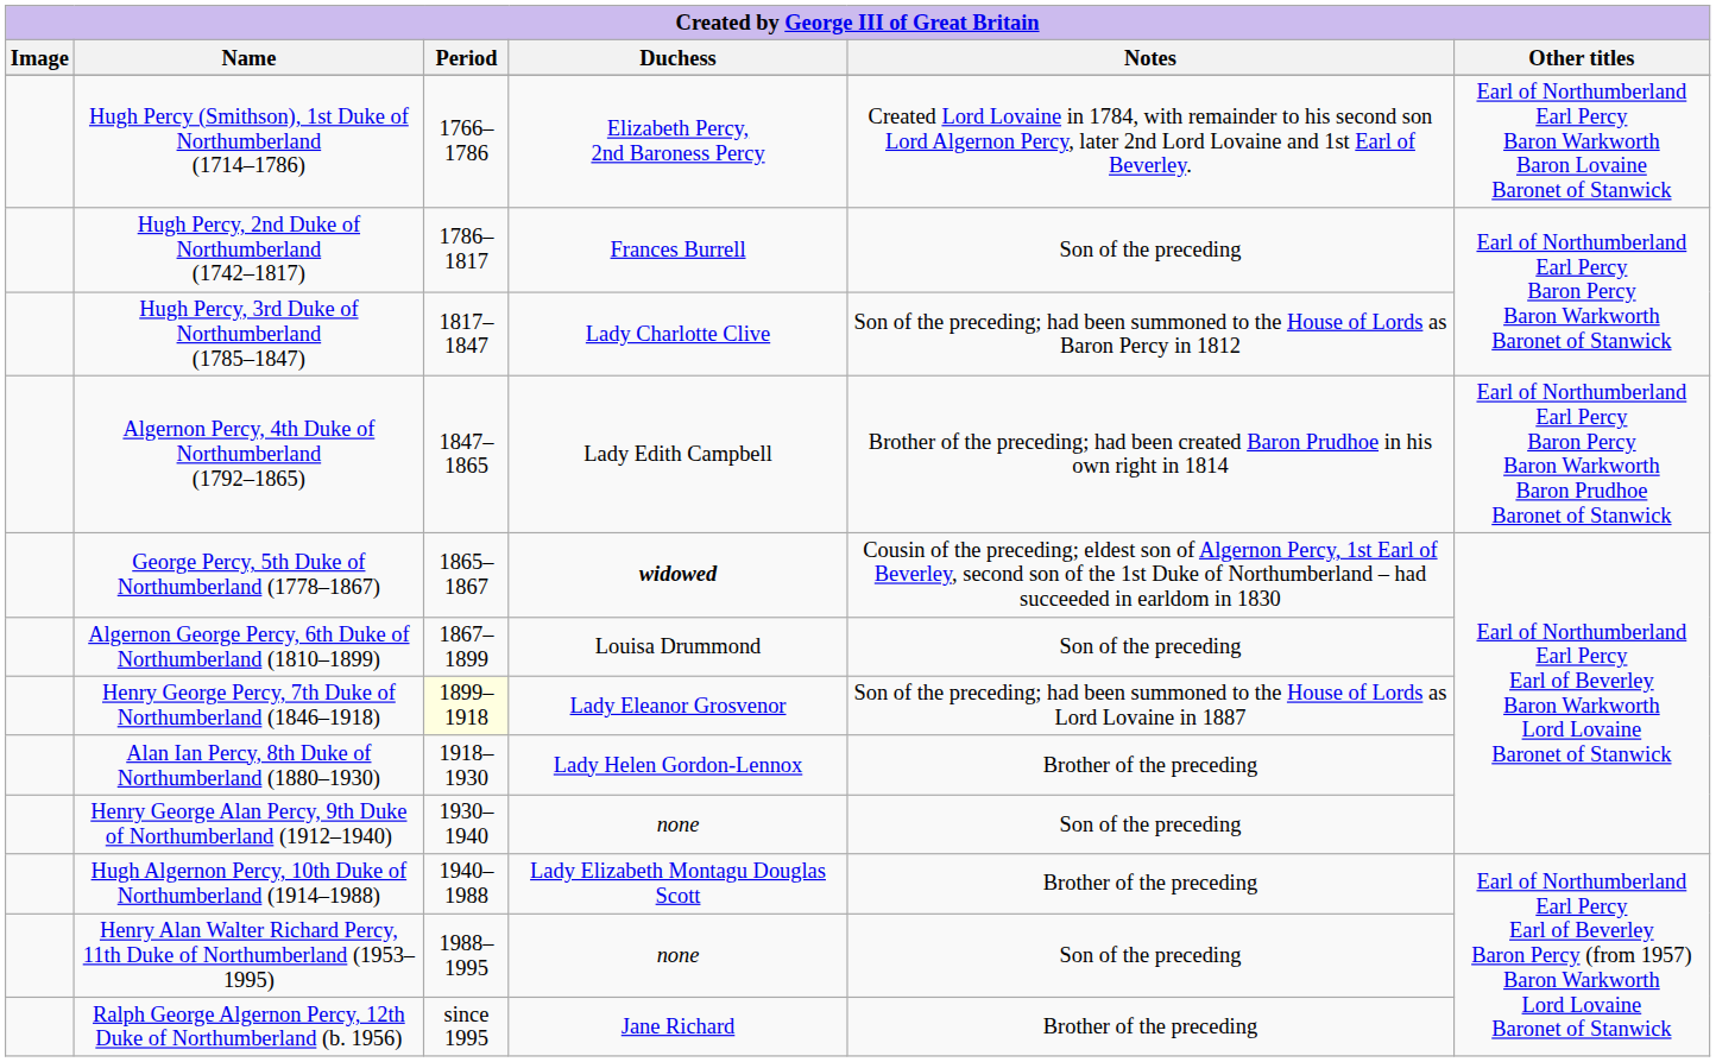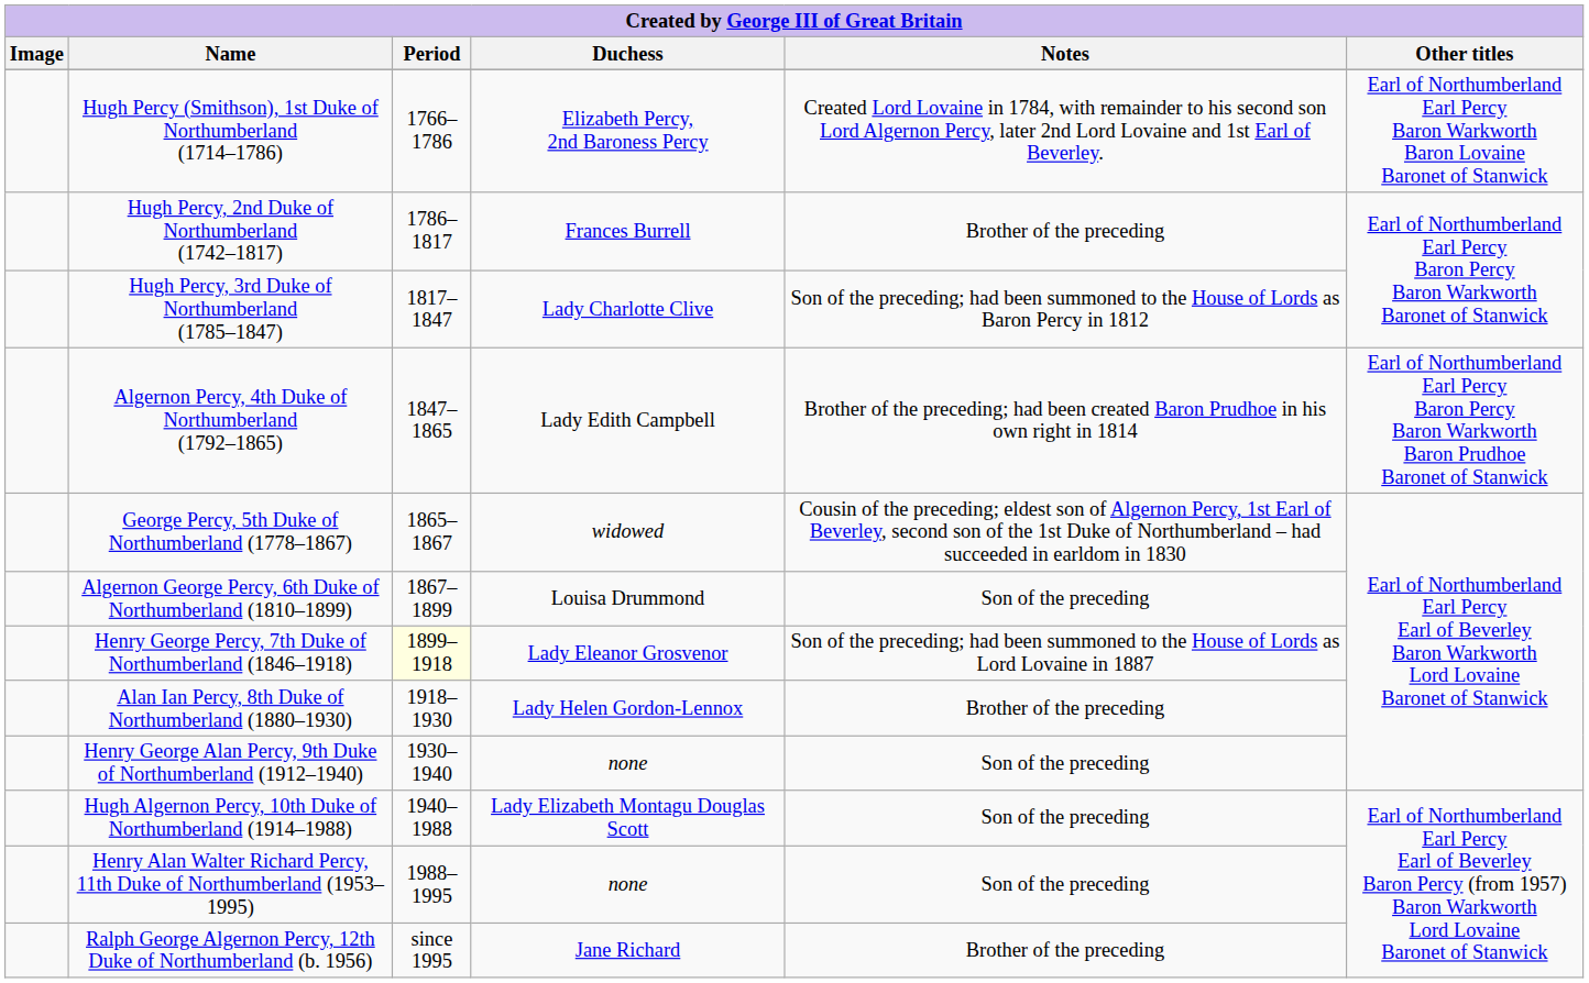 <table style="text-align:center;" class="wikitable">
 <tr>
 <th colspan="6" style="background-color: #cbe">Created by <a href='#'>George III of Great Britain</a></th>
 </tr>
 <tr>
 <th>Image</th>
 <th>Name</th>
 <th>Period</th>
 <th width=240px>Duchess</th>
 <th>Notes</th>
 <th width=180px>Other titles</th>
 </tr>
 <tr bgcolor="#dddddd" |>
 </tr>
 <tr>
 <td></td>
 <td><a href='#'>Hugh Percy (Smithson), 1st Duke of Northumberland</a> <br>(1714–1786)</td>
 <td>1766–1786</td>
 <td><a href='#'>Elizabeth Percy,<br>2nd Baroness Percy</a></td>
 <td>Created <a href='#'>Lord Lovaine</a> in 1784, with remainder to his second son <a href='#'>Lord Algernon Percy</a>, later 2nd Lord Lovaine and 1st <a href='#'>Earl of Beverley</a>.</td>
 <td><a href='#'>Earl of Northumberland</a><br><a href='#'>Earl Percy</a><br><a href='#'>Baron Warkworth</a><br><a href='#'>Baron Lovaine</a><br> <a href='#'>Baronet of Stanwick</a></td>
 </tr>
 <tr>
 <td></td>
 <td><a href='#'>Hugh Percy, 2nd Duke of Northumberland</a> <br>(1742–1817)</td>
 <td>1786–1817</td>
 <td><a href='#'>Frances Burrell</a></td>
-<td>Son of the preceding</td>
+<td>Brother of the preceding</td>
 <td rowspan="2"><a href='#'>Earl of Northumberland</a><br><a href='#'>Earl Percy</a><br><a href='#'>Baron Percy</a><br><a href='#'>Baron Warkworth</a><br> <a href='#'>Baronet of Stanwick</a></td>
 </tr>
 <tr>
 <td></td>
 <td><a href='#'>Hugh Percy, 3rd Duke of Northumberland</a> <br>(1785–1847)</td>
 <td>1817–1847</td>
 <td><a href='#'>Lady Charlotte Clive</a></td>
 <td>Son of the preceding; had been summoned to the <a href='#'>House of Lords</a> as Baron Percy in 1812</td>
 </tr>
 <tr>
 <td></td>
 <td><a href='#'>Algernon Percy, 4th Duke of Northumberland</a> <br>(1792–1865)</td>
 <td>1847–1865</td>
 <td>Lady Edith Campbell</td>
 <td>Brother of the preceding; had been created <a href='#'>Baron Prudhoe</a> in his own right in 1814</td>
 <td><a href='#'>Earl of Northumberland</a><br><a href='#'>Earl Percy</a><br><a href='#'>Baron Percy</a><br><a href='#'>Baron Warkworth</a><br><a href='#'>Baron Prudhoe</a><br> <a href='#'>Baronet of Stanwick</a></td>
 </tr>
 <tr>
 <td></td>
 <td><a href='#'>George Percy, 5th Duke of Northumberland</a> (1778–1867)</td>
 <td>1865–1867</td>
-<td><strong><em>widowed</em></strong></td>
+<td><em>widowed</em></td>
 <td>Cousin of the preceding; eldest son of <a href='#'>Algernon Percy, 1st Earl of Beverley</a>, second son of the 1st Duke of Northumberland – had succeeded in earldom in 1830</td>
 <td rowspan="5"><a href='#'>Earl of Northumberland</a><br><a href='#'>Earl Percy</a><br><a href='#'>Earl of Beverley</a><br><a href='#'>Baron Warkworth</a><br><a href='#'>Lord Lovaine</a><br> <a href='#'>Baronet of Stanwick</a></td>
 </tr>
 <tr>
 <td></td>
 <td><a href='#'>Algernon George Percy, 6th Duke of Northumberland</a> (1810–1899)</td>
 <td>1867–1899</td>
 <td>Louisa Drummond</td>
 <td>Son of the preceding</td>
 </tr>
 <tr>
 <td></td>
 <td><a href='#'>Henry George Percy, 7th Duke of Northumberland</a> (1846–1918)</td>
 <td style="background: lightyellow;">1899–1918</td>
 <td><a href='#'>Lady Eleanor Grosvenor</a></td>
 <td>Son of the preceding; had been summoned to the <a href='#'>House of Lords</a> as Lord Lovaine in 1887</td>
 </tr>
 <tr>
 <td></td>
 <td><a href='#'>Alan Ian Percy, 8th Duke of Northumberland</a> (1880–1930)</td>
 <td>1918–1930</td>
 <td><a href='#'>Lady Helen Gordon-Lennox</a></td>
 <td>Brother of the preceding</td>
 </tr>
 <tr>
 <td></td>
 <td><a href='#'>Henry George Alan Percy, 9th Duke of Northumberland</a> (1912–1940)</td>
 <td>1930–1940</td>
 <td><em>none</em></td>
 <td>Son of the preceding</td>
 </tr>
 <tr>
 <td></td>
 <td><a href='#'>Hugh Algernon Percy, 10th Duke of Northumberland</a> (1914–1988)</td>
 <td>1940–1988</td>
 <td><a href='#'>Lady Elizabeth Montagu Douglas Scott</a></td>
-<td>Brother of the preceding</td>
+<td>Son of the preceding</td>
 <td rowspan="3"><a href='#'>Earl of Northumberland</a><br><a href='#'>Earl Percy</a><br><a href='#'>Earl of Beverley</a><br><a href='#'>Baron Percy</a> (from 1957)<br><a href='#'>Baron Warkworth</a><br><a href='#'>Lord Lovaine</a><br> <a href='#'>Baronet of Stanwick</a></td>
 </tr>
 <tr>
 <td></td>
 <td><a href='#'>Henry Alan Walter Richard Percy, 11th Duke of Northumberland</a> (1953–1995)</td>
 <td>1988–1995</td>
 <td><em>none</em></td>
 <td>Son of the preceding</td>
 </tr>
 <tr>
 <td></td>
 <td><a href='#'>Ralph George Algernon Percy, 12th Duke of Northumberland</a> (b. 1956)</td>
 <td>since 1995</td>
 <td><a href='#'>Jane Richard</a></td>
 <td>Brother of the preceding</td>
 </tr>
 </table>
